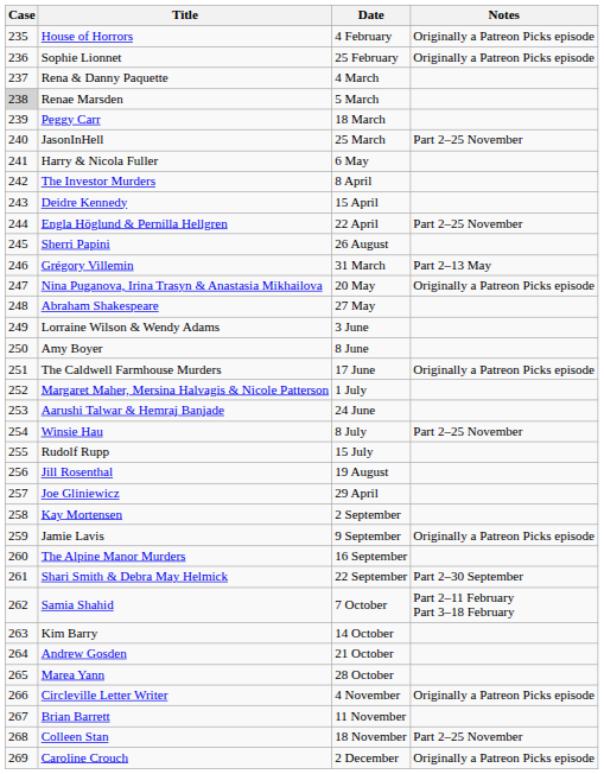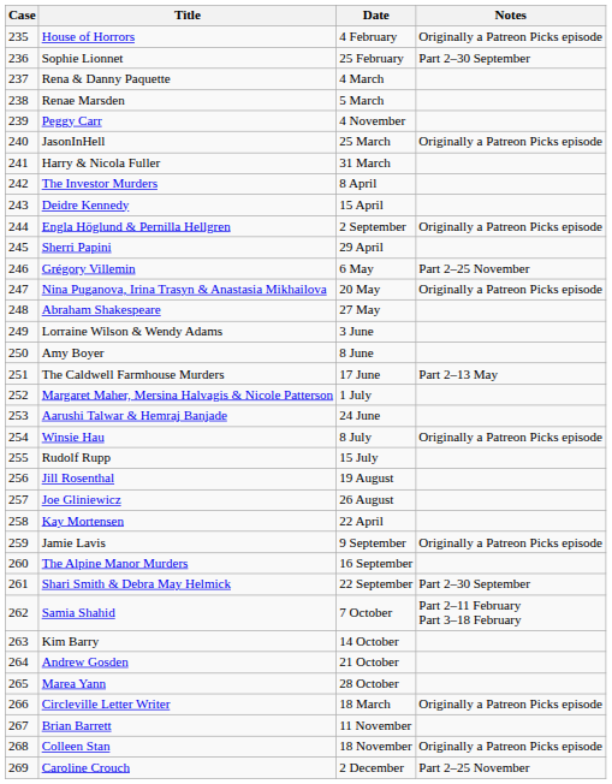 <table class="wikitable sortable">
 <tr>
 <th>Case</th>
 <th>Title</th>
 <th>Date</th>
 <th>Notes</th>
 </tr>
 <tr>
 <td>235</td>
 <td><a href='#'>House of Horrors</a></td>
 <td>4 February</td>
 <td>Originally a Patreon Picks episode</td>
 </tr>
 <tr>
 <td>236</td>
 <td>Sophie Lionnet</td>
 <td>25 February</td>
-<td>Originally a Patreon Picks episode</td>
+<td>Part 2–30 September</td>
 </tr>
 <tr>
 <td>237</td>
 <td>Rena & Danny Paquette</td>
 <td>4 March</td>
 <td></td>
 </tr>
 <tr>
-<td style="background: lightgrey;">238</td>
+<td>238</td>
 <td>Renae Marsden</td>
 <td>5 March</td>
 <td></td>
 </tr>
 <tr>
 <td>239</td>
 <td><a href='#'>Peggy Carr</a></td>
-<td>18 March</td>
+<td>4 November</td>
 <td></td>
 </tr>
 <tr>
 <td>240</td>
 <td>JasonInHell</td>
 <td>25 March</td>
-<td>Part 2–25 November</td>
+<td>Originally a Patreon Picks episode</td>
 </tr>
 <tr>
 <td>241</td>
 <td>Harry & Nicola Fuller</td>
-<td>6 May</td>
+<td>31 March</td>
 <td></td>
 </tr>
 <tr>
 <td>242</td>
 <td><a href='#'>The Investor Murders</a></td>
 <td>8 April</td>
 <td></td>
 </tr>
 <tr>
 <td>243</td>
 <td><a href='#'>Deidre Kennedy</a></td>
 <td>15 April</td>
 <td></td>
 </tr>
 <tr>
 <td>244</td>
 <td><a href='#'>Engla Höglund & Pernilla Hellgren</a></td>
-<td>22 April</td>
-<td>Part 2–25 November</td>
+<td>2 September</td>
+<td>Originally a Patreon Picks episode</td>
 </tr>
 <tr>
 <td>245</td>
 <td><a href='#'>Sherri Papini</a></td>
-<td>26 August</td>
+<td>29 April</td>
 <td></td>
 </tr>
 <tr>
 <td>246</td>
 <td><a href='#'>Grégory Villemin</a></td>
-<td>31 March</td>
-<td>Part 2–13 May</td>
+<td>6 May</td>
+<td>Part 2–25 November</td>
 </tr>
 <tr>
 <td>247</td>
 <td><a href='#'>Nina Puganova, Irina Trasyn & Anastasia Mikhailova</a></td>
 <td>20 May</td>
 <td>Originally a Patreon Picks episode</td>
 </tr>
 <tr>
 <td>248</td>
 <td><a href='#'>Abraham Shakespeare</a></td>
 <td>27 May</td>
 <td></td>
 </tr>
 <tr>
 <td>249</td>
 <td>Lorraine Wilson & Wendy Adams</td>
 <td>3 June</td>
 <td></td>
 </tr>
 <tr>
 <td>250</td>
 <td>Amy Boyer</td>
 <td>8 June</td>
 <td></td>
 </tr>
 <tr>
 <td>251</td>
 <td>The Caldwell Farmhouse Murders</td>
 <td>17 June</td>
-<td>Originally a Patreon Picks episode</td>
+<td>Part 2–13 May</td>
 </tr>
 <tr>
 <td>252</td>
 <td><a href='#'>Margaret Maher, Mersina Halvagis & Nicole Patterson</a></td>
 <td>1 July</td>
 <td></td>
 </tr>
 <tr>
 <td>253</td>
 <td><a href='#'>Aarushi Talwar & Hemraj Banjade</a></td>
 <td>24 June</td>
 <td></td>
 </tr>
 <tr>
 <td>254</td>
 <td><a href='#'>Winsie Hau</a></td>
 <td>8 July</td>
-<td>Part 2–25 November</td>
+<td>Originally a Patreon Picks episode</td>
 </tr>
 <tr>
 <td>255</td>
 <td>Rudolf Rupp</td>
 <td>15 July</td>
 <td></td>
 </tr>
 <tr>
 <td>256</td>
 <td><a href='#'>Jill Rosenthal</a></td>
 <td>19 August</td>
 <td></td>
 </tr>
 <tr>
 <td>257</td>
 <td><a href='#'>Joe Gliniewicz</a></td>
-<td>29 April</td>
+<td>26 August</td>
 <td></td>
 </tr>
 <tr>
 <td>258</td>
 <td><a href='#'>Kay Mortensen</a></td>
-<td>2 September</td>
+<td>22 April</td>
 <td></td>
 </tr>
 <tr>
 <td>259</td>
 <td>Jamie Lavis</td>
 <td>9 September</td>
 <td>Originally a Patreon Picks episode</td>
 </tr>
 <tr>
 <td>260</td>
 <td><a href='#'>The Alpine Manor Murders</a></td>
 <td>16 September</td>
 <td></td>
 </tr>
 <tr>
 <td>261</td>
 <td><a href='#'>Shari Smith & Debra May Helmick</a></td>
 <td>22 September</td>
 <td>Part 2–30 September</td>
 </tr>
 <tr>
 <td>262</td>
 <td><a href='#'>Samia Shahid</a></td>
 <td>7 October</td>
 <td>Part 2–11 February<br>Part 3–18 February</td>
 </tr>
 <tr>
 <td>263</td>
 <td>Kim Barry</td>
 <td>14 October</td>
 <td></td>
 </tr>
 <tr>
 <td>264</td>
 <td><a href='#'>Andrew Gosden</a></td>
 <td>21 October</td>
 <td></td>
 </tr>
 <tr>
 <td>265</td>
 <td><a href='#'>Marea Yann</a></td>
 <td>28 October</td>
 <td></td>
 </tr>
 <tr>
 <td>266</td>
 <td><a href='#'>Circleville Letter Writer</a></td>
-<td>4 November</td>
+<td>18 March</td>
 <td>Originally a Patreon Picks episode</td>
 </tr>
 <tr>
 <td>267</td>
 <td><a href='#'>Brian Barrett</a></td>
 <td>11 November</td>
 <td></td>
 </tr>
 <tr>
 <td>268</td>
 <td><a href='#'>Colleen Stan</a></td>
 <td>18 November</td>
-<td>Part 2–25 November</td>
+<td>Originally a Patreon Picks episode</td>
 </tr>
 <tr>
 <td>269</td>
 <td><a href='#'>Caroline Crouch</a></td>
 <td>2 December</td>
-<td>Originally a Patreon Picks episode</td>
+<td>Part 2–25 November</td>
 </tr>
 </table>
